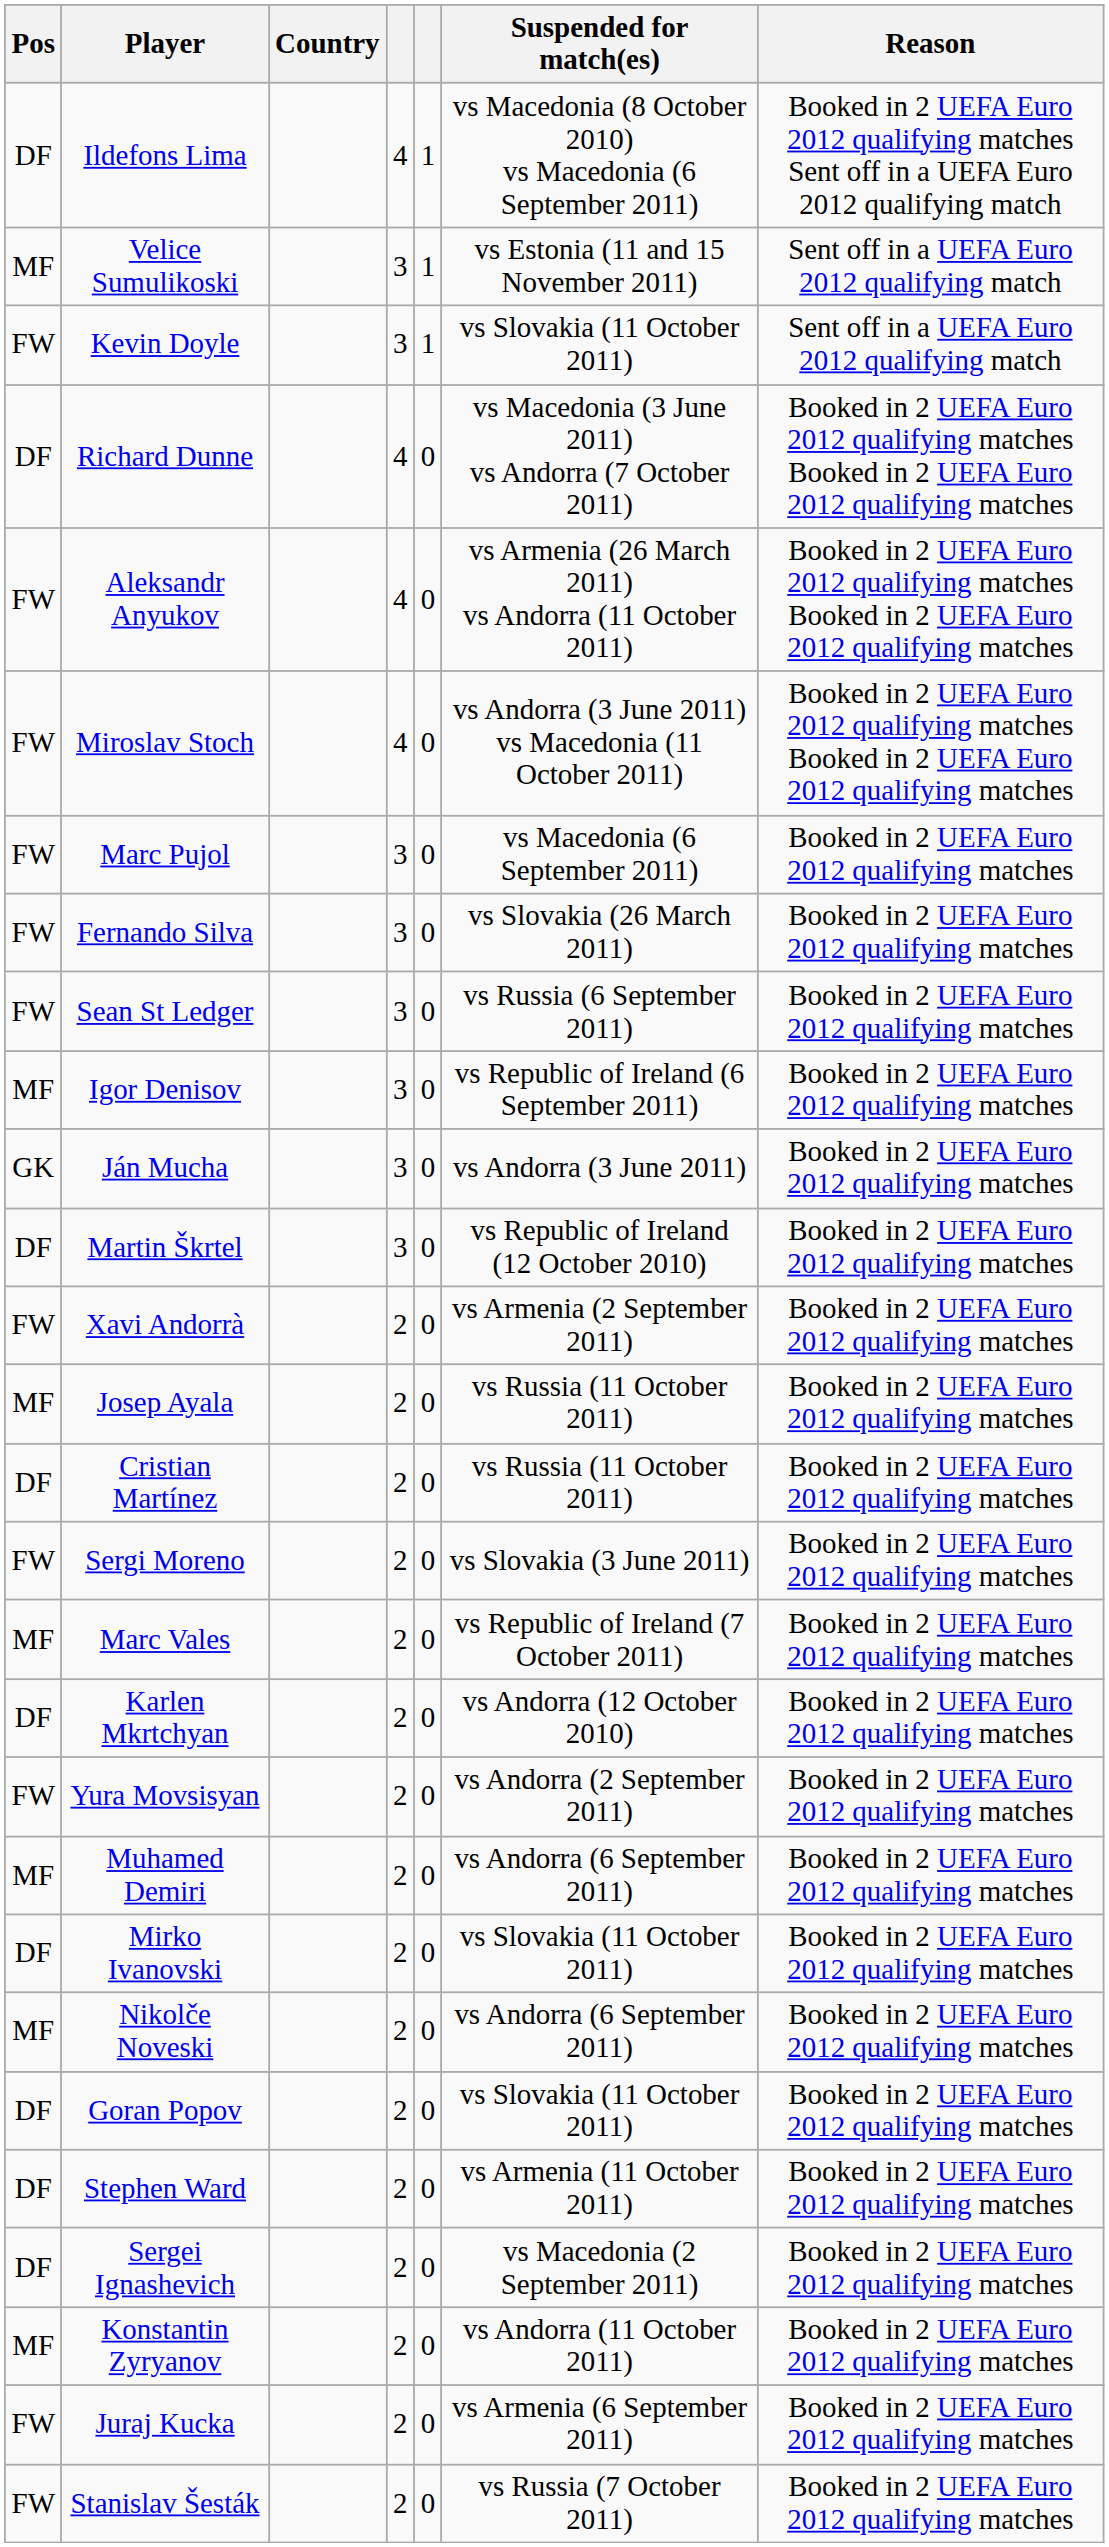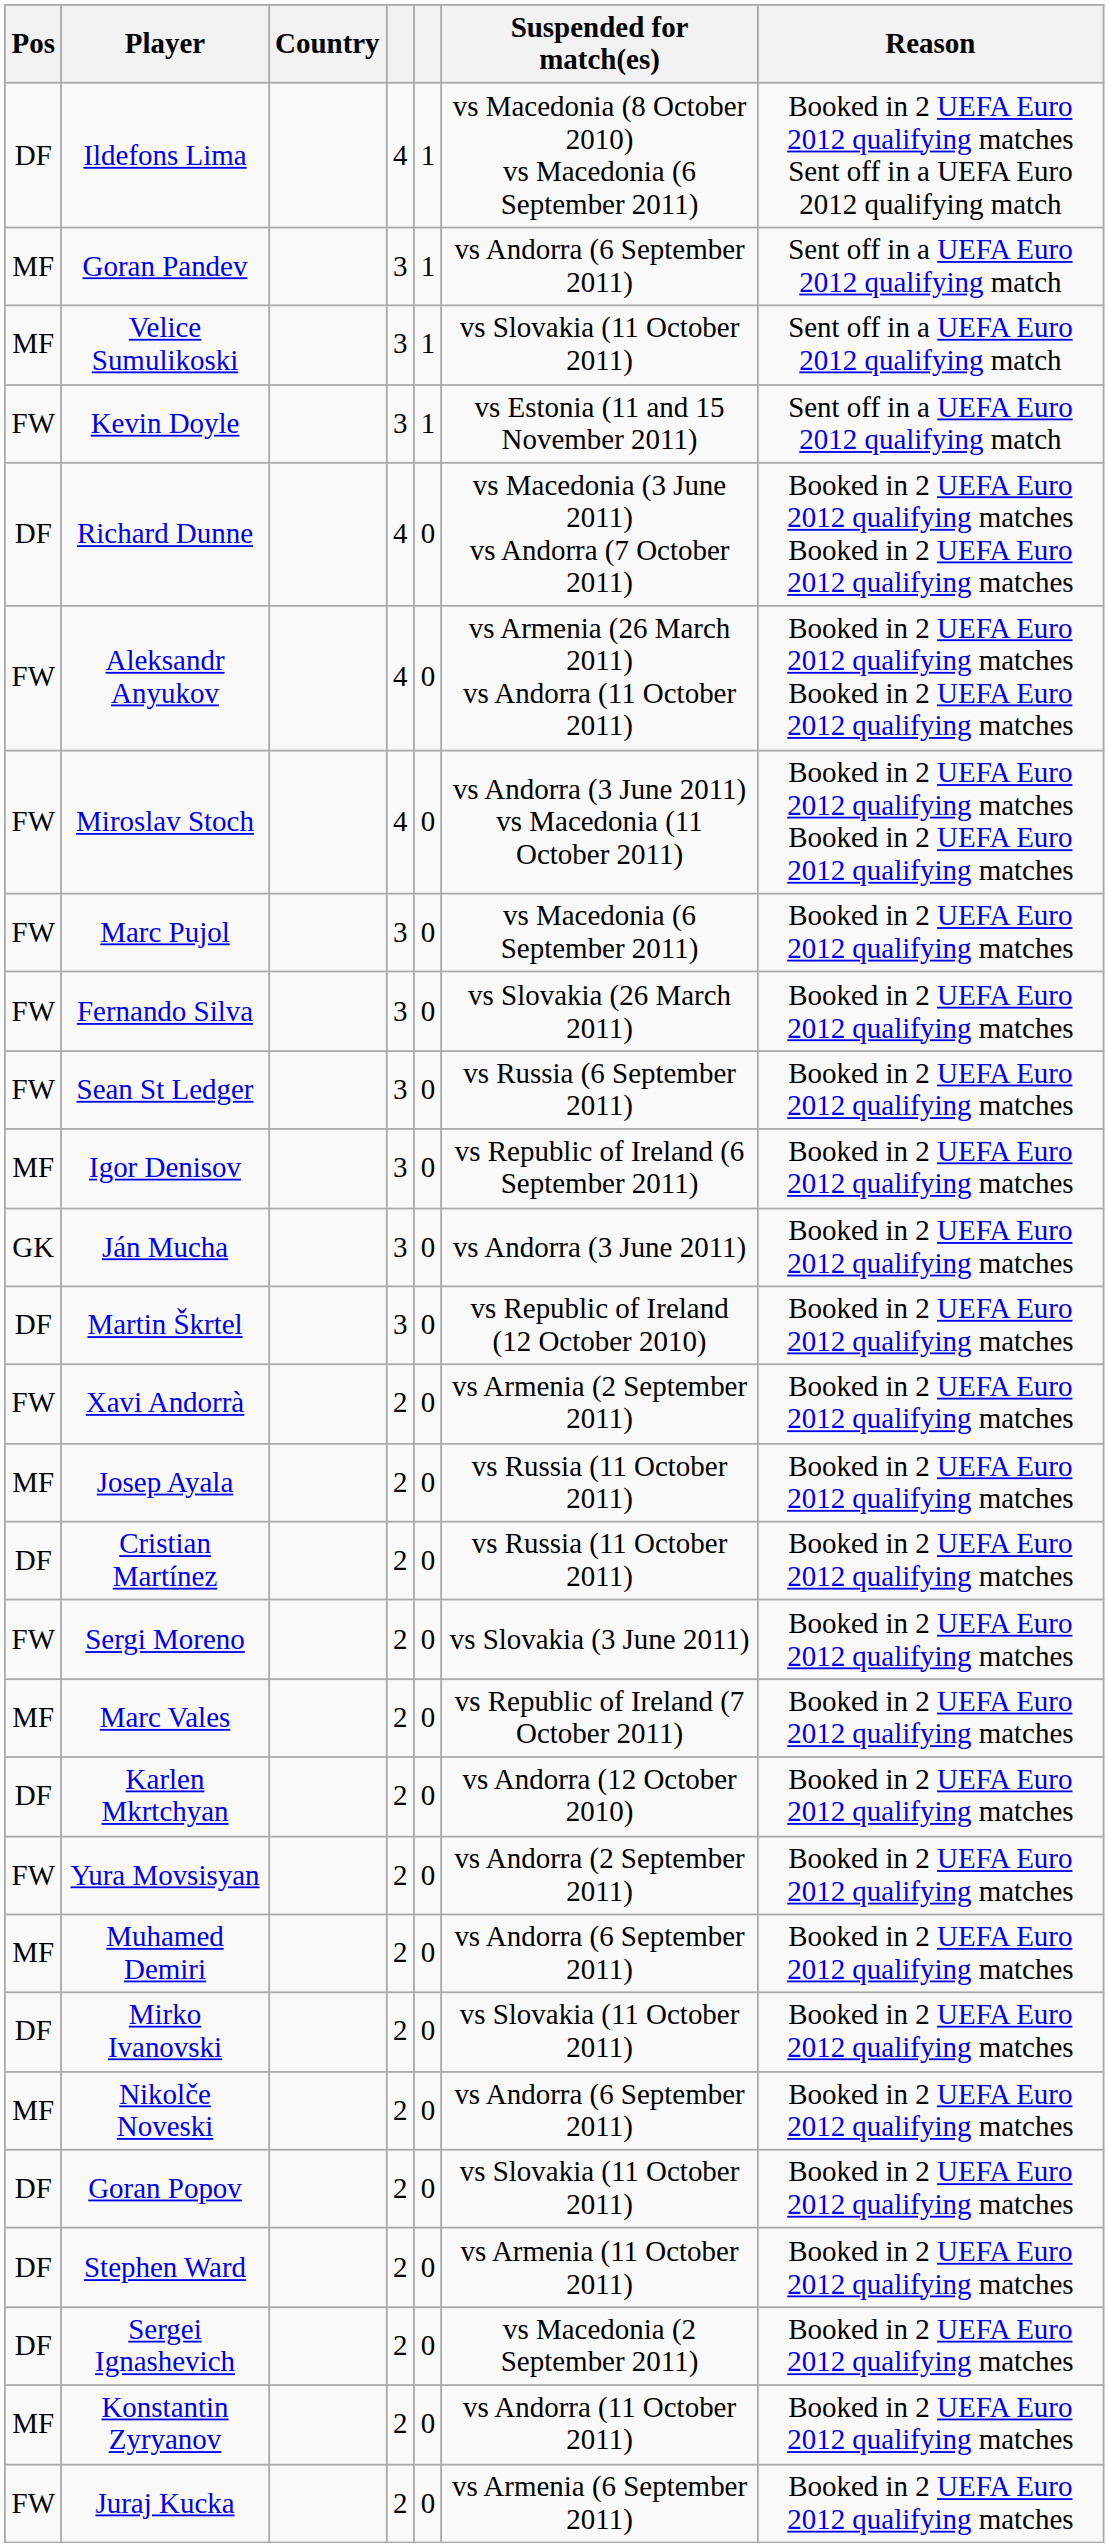 <table class="wikitable sortable" style="text-align: center;">
 <tr>
 <th>Pos</th>
 <th>Player</th>
 <th>Country</th>
 <th></th>
 <th></th>
 <th>Suspended for match(es)</th>
 <th>Reason</th>
 </tr>
 <tr>
 <td>DF</td>
 <td><a href='#'>Ildefons Lima</a></td>
 <td align="left"></td>
 <td>4</td>
 <td>1</td>
 <td>vs Macedonia (8 October 2010)<br>vs Macedonia (6 September 2011)</td>
 <td>Booked in 2 <a href='#'>UEFA Euro 2012 qualifying</a> matches<br>Sent off in a UEFA Euro 2012 qualifying match</td>
 </tr>
 <tr>
 <td>MF</td>
+<td><a href='#'>Goran Pandev</a></td>
+<td align="left"></td>
+<td>3</td>
+<td>1</td>
+<td>vs Andorra (6 September 2011)</td>
+<td>Sent off in a <a href='#'>UEFA Euro 2012 qualifying</a> match</td>
+</tr>
+<tr>
+<td>MF</td>
 <td><a href='#'>Velice Sumulikoski</a></td>
 <td align="left"></td>
 <td>3</td>
 <td>1</td>
-<td>vs Estonia (11 and 15 November 2011)</td>
+<td>vs Slovakia (11 October 2011)</td>
 <td>Sent off in a <a href='#'>UEFA Euro 2012 qualifying</a> match</td>
 </tr>
 <tr>
 <td>FW</td>
 <td><a href='#'>Kevin Doyle</a></td>
 <td style="text-align:left;"></td>
 <td>3</td>
 <td>1</td>
-<td>vs Slovakia (11 October 2011)</td>
+<td>vs Estonia (11 and 15 November 2011)</td>
 <td>Sent off in a <a href='#'>UEFA Euro 2012 qualifying</a> match</td>
 </tr>
 <tr>
 <td>DF</td>
 <td><a href='#'>Richard Dunne</a></td>
 <td align="left"></td>
 <td>4</td>
 <td>0</td>
 <td>vs Macedonia (3 June 2011)<br>vs Andorra (7 October 2011)</td>
 <td>Booked in 2 <a href='#'>UEFA Euro 2012 qualifying</a> matches<br>Booked in 2 <a href='#'>UEFA Euro 2012 qualifying</a> matches</td>
 </tr>
 <tr>
 <td>FW</td>
 <td><a href='#'>Aleksandr Anyukov</a></td>
 <td align="left"></td>
 <td>4</td>
 <td>0</td>
 <td>vs Armenia (26 March 2011)<br>vs Andorra (11 October 2011)</td>
 <td>Booked in 2 <a href='#'>UEFA Euro 2012 qualifying</a> matches<br>Booked in 2 <a href='#'>UEFA Euro 2012 qualifying</a> matches</td>
 </tr>
 <tr>
 <td>FW</td>
 <td><a href='#'>Miroslav Stoch</a></td>
 <td style="text-align:left;"></td>
 <td>4</td>
 <td>0</td>
 <td>vs Andorra (3 June 2011)<br>vs Macedonia (11 October 2011)</td>
 <td>Booked in 2 <a href='#'>UEFA Euro 2012 qualifying</a> matches<br>Booked in 2 <a href='#'>UEFA Euro 2012 qualifying</a> matches</td>
 </tr>
 <tr>
 <td>FW</td>
 <td><a href='#'>Marc Pujol</a></td>
 <td align="left"></td>
 <td>3</td>
 <td>0</td>
 <td>vs Macedonia (6 September 2011)</td>
 <td>Booked in 2 <a href='#'>UEFA Euro 2012 qualifying</a> matches</td>
 </tr>
 <tr>
 <td>FW</td>
 <td><a href='#'>Fernando Silva</a></td>
 <td align="left"></td>
 <td>3</td>
 <td>0</td>
 <td>vs Slovakia (26 March 2011)</td>
 <td>Booked in 2 <a href='#'>UEFA Euro 2012 qualifying</a> matches</td>
 </tr>
 <tr>
 <td>FW</td>
 <td><a href='#'>Sean St Ledger</a></td>
 <td style="text-align:left;"></td>
 <td>3</td>
 <td>0</td>
 <td>vs Russia (6 September 2011)</td>
 <td>Booked in 2 <a href='#'>UEFA Euro 2012 qualifying</a> matches</td>
 </tr>
 <tr>
 <td>MF</td>
 <td><a href='#'>Igor Denisov</a></td>
 <td align="left"></td>
 <td>3</td>
 <td>0</td>
 <td>vs Republic of Ireland (6 September 2011)</td>
 <td>Booked in 2 <a href='#'>UEFA Euro 2012 qualifying</a> matches</td>
 </tr>
 <tr>
 <td>GK</td>
 <td><a href='#'>Ján Mucha</a></td>
 <td style="text-align:left;"></td>
 <td>3</td>
 <td>0</td>
 <td>vs Andorra (3 June 2011)</td>
 <td>Booked in 2 <a href='#'>UEFA Euro 2012 qualifying</a> matches</td>
 </tr>
 <tr>
 <td>DF</td>
 <td><a href='#'>Martin Škrtel</a></td>
 <td style="text-align:left;"></td>
 <td>3</td>
 <td>0</td>
 <td>vs Republic of Ireland (12 October 2010)</td>
 <td>Booked in 2 <a href='#'>UEFA Euro 2012 qualifying</a> matches</td>
 </tr>
 <tr>
 <td>FW</td>
 <td><a href='#'>Xavi Andorrà</a></td>
 <td align="left"></td>
 <td>2</td>
 <td>0</td>
 <td>vs Armenia (2 September 2011)</td>
 <td>Booked in 2 <a href='#'>UEFA Euro 2012 qualifying</a> matches</td>
 </tr>
 <tr>
 <td>MF</td>
 <td><a href='#'>Josep Ayala</a></td>
 <td style="text-align:left;"></td>
 <td>2</td>
 <td>0</td>
 <td>vs Russia (11 October 2011)</td>
 <td>Booked in 2 <a href='#'>UEFA Euro 2012 qualifying</a> matches</td>
 </tr>
 <tr>
 <td>DF</td>
 <td><a href='#'>Cristian Martínez</a></td>
 <td style="text-align:left;"></td>
 <td>2</td>
 <td>0</td>
 <td>vs Russia (11 October 2011)</td>
 <td>Booked in 2 <a href='#'>UEFA Euro 2012 qualifying</a> matches</td>
 </tr>
 <tr>
 <td>FW</td>
 <td><a href='#'>Sergi Moreno</a></td>
 <td align="left"></td>
 <td>2</td>
 <td>0</td>
 <td>vs Slovakia (3 June 2011)</td>
 <td>Booked in 2 <a href='#'>UEFA Euro 2012 qualifying</a> matches</td>
 </tr>
 <tr>
 <td>MF</td>
 <td><a href='#'>Marc Vales</a></td>
 <td style="text-align:left;"></td>
 <td>2</td>
 <td>0</td>
 <td>vs Republic of Ireland (7 October 2011)</td>
 <td>Booked in 2 <a href='#'>UEFA Euro 2012 qualifying</a> matches</td>
 </tr>
 <tr>
 <td>DF</td>
 <td><a href='#'>Karlen Mkrtchyan</a></td>
 <td style="text-align:left;"></td>
 <td>2</td>
 <td>0</td>
 <td>vs Andorra (12 October 2010)</td>
 <td>Booked in 2 <a href='#'>UEFA Euro 2012 qualifying</a> matches</td>
 </tr>
 <tr>
 <td>FW</td>
 <td><a href='#'>Yura Movsisyan</a></td>
 <td style="text-align:left;"></td>
 <td>2</td>
 <td>0</td>
 <td>vs Andorra (2 September 2011)</td>
 <td>Booked in 2 <a href='#'>UEFA Euro 2012 qualifying</a> matches</td>
 </tr>
 <tr>
 <td>MF</td>
 <td><a href='#'>Muhamed Demiri</a></td>
 <td align="left"></td>
 <td>2</td>
 <td>0</td>
 <td>vs Andorra (6 September 2011)</td>
 <td>Booked in 2 <a href='#'>UEFA Euro 2012 qualifying</a> matches</td>
 </tr>
 <tr>
 <td>DF</td>
 <td><a href='#'>Mirko Ivanovski</a></td>
 <td align="left"></td>
 <td>2</td>
 <td>0</td>
 <td>vs Slovakia (11 October 2011)</td>
 <td>Booked in 2 <a href='#'>UEFA Euro 2012 qualifying</a> matches</td>
 </tr>
 <tr>
 <td>MF</td>
 <td><a href='#'>Nikolče Noveski</a></td>
 <td align="left"></td>
 <td>2</td>
 <td>0</td>
 <td>vs Andorra (6 September 2011)</td>
 <td>Booked in 2 <a href='#'>UEFA Euro 2012 qualifying</a> matches</td>
 </tr>
 <tr>
 <td>DF</td>
 <td><a href='#'>Goran Popov</a></td>
 <td align="left"></td>
 <td>2</td>
 <td>0</td>
 <td>vs Slovakia (11 October 2011)</td>
 <td>Booked in 2 <a href='#'>UEFA Euro 2012 qualifying</a> matches</td>
 </tr>
 <tr>
 <td>DF</td>
 <td><a href='#'>Stephen Ward</a></td>
 <td style="text-align:left;"></td>
 <td>2</td>
 <td>0</td>
 <td>vs Armenia (11 October 2011)</td>
 <td>Booked in 2 <a href='#'>UEFA Euro 2012 qualifying</a> matches</td>
 </tr>
 <tr>
 <td>DF</td>
 <td><a href='#'>Sergei Ignashevich</a></td>
 <td align="left"></td>
 <td>2</td>
 <td>0</td>
 <td>vs Macedonia (2 September 2011)</td>
 <td>Booked in 2 <a href='#'>UEFA Euro 2012 qualifying</a> matches</td>
 </tr>
 <tr>
 <td>MF</td>
 <td><a href='#'>Konstantin Zyryanov</a></td>
 <td align="left"></td>
 <td>2</td>
 <td>0</td>
 <td>vs Andorra (11 October 2011)</td>
 <td>Booked in 2 <a href='#'>UEFA Euro 2012 qualifying</a> matches</td>
 </tr>
 <tr>
 <td>FW</td>
 <td><a href='#'>Juraj Kucka</a></td>
 <td style="text-align:left;"></td>
 <td>2</td>
 <td>0</td>
 <td>vs Armenia (6 September 2011)</td>
 <td>Booked in 2 <a href='#'>UEFA Euro 2012 qualifying</a> matches</td>
 </tr>
-<tr>
-<td>FW</td>
-<td><a href='#'>Stanislav Šesták</a></td>
-<td style="text-align:left;"></td>
-<td>2</td>
-<td>0</td>
-<td>vs Russia (7 October 2011)</td>
-<td>Booked in 2 <a href='#'>UEFA Euro 2012 qualifying</a> matches</td>
-</tr>
 </table>
